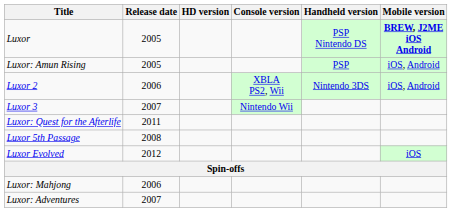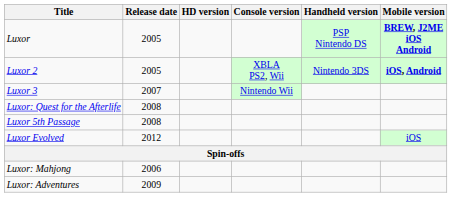 <table class="wikitable sortable" style="margin-left: auto; margin-right: auto; border: none;">
 <tr>
 <th>Title</th>
 <th>Release date</th>
 <th>HD version</th>
 <th>Console version</th>
 <th>Handheld version</th>
 <th>Mobile version</th>
 </tr>
 <tr>
 <td><em>Luxor</em></td>
 <td align="center">2005</td>
 <td></td>
 <td></td>
 <td data-sort-value="Yes" style="background: #D2FFD2; color: black; vertical-align: middle; text-align: center; "class="table-yes2"><a href='#'>PSP</a><br><a href='#'>Nintendo DS</a></td>
 <td data-sort-value="Yes" style="background: #D2FFD2; color: black; vertical-align: middle; text-align: center; "class="table-yes2"><strong><a href='#'>BREW</a>, <a href='#'>J2ME</a><br><a href='#'>iOS</a><br><a href='#'>Android</a></strong></td>
 </tr>
 <tr>
-<td><em>Luxor: Amun Rising</em></td>
+<td><em><a href='#'>Luxor 2</a></em></td>
 <td align="center">2005</td>
-<td></td>
-<td></td>
-<td data-sort-value="Yes" style="background: #D2FFD2; color: black; vertical-align: middle; text-align: center; "class="table-yes2"><a href='#'>PSP</a></td>
-<td data-sort-value="Yes" style="background: #D2FFD2; color: black; vertical-align: middle; text-align: center; "class="table-yes2"><a href='#'>iOS</a>, <a href='#'>Android</a></td>
-</tr>
-<tr>
-<td><em><a href='#'>Luxor 2</a></em></td>
-<td align="center">2006</td>
 <td></td>
 <td data-sort-value="Yes" style="background: #D2FFD2; color: black; vertical-align: middle; text-align: center; "class="table-yes2"><a href='#'>XBLA</a><br><a href='#'>PS2</a>, <a href='#'>Wii</a></td>
 <td data-sort-value="Yes" style="background: #D2FFD2; color: black; vertical-align: middle; text-align: center; "class="table-yes2"><a href='#'>Nintendo 3DS</a></td>
-<td data-sort-value="Yes" style="background: #D2FFD2; color: black; vertical-align: middle; text-align: center; "class="table-yes2"><a href='#'>iOS</a>, <a href='#'>Android</a></td>
+<td data-sort-value="Yes" style="background: #D2FFD2; color: black; vertical-align: middle; text-align: center; "class="table-yes2"><strong><a href='#'>iOS</a>, <a href='#'>Android</a></strong></td>
 </tr>
 <tr>
 <td><em><a href='#'>Luxor 3</a></em></td>
 <td align="center">2007</td>
 <td></td>
 <td data-sort-value="Yes" style="background: #D2FFD2; color: black; vertical-align: middle; text-align: center; "class="table-yes2"><a href='#'>Nintendo Wii</a></td>
 <td></td>
 <td></td>
 </tr>
 <tr>
 <td><em><a href='#'>Luxor: Quest for the Afterlife</a></em></td>
-<td align="center">2011</td>
+<td align="center">2008</td>
 <td></td>
 <td></td>
 <td></td>
 <td></td>
 </tr>
 <tr>
 <td><em><a href='#'>Luxor 5th Passage</a></em></td>
 <td align="center">2008</td>
 <td></td>
 <td></td>
 <td></td>
 <td></td>
 </tr>
 <tr>
 <td><em><a href='#'>Luxor Evolved</a></em></td>
 <td align="center">2012</td>
 <td></td>
 <td></td>
 <td></td>
 <td data-sort-value="Yes" style="background: #D2FFD2; color: black; vertical-align: middle; text-align: center; "class="table-yes2"><a href='#'>iOS</a></td>
 </tr>
 <tr>
 <th colspan="6">Spin-offs</th>
 </tr>
 <tr>
 <td><em>Luxor: Mahjong</em></td>
 <td align="center">2006</td>
 <td></td>
 <td></td>
 <td></td>
 <td></td>
 </tr>
 <tr>
 <td><em>Luxor: Adventures</em></td>
-<td align="center">2007</td>
+<td align="center">2009</td>
 <td></td>
 <td></td>
 <td></td>
 <td></td>
 </tr>
 </table>
